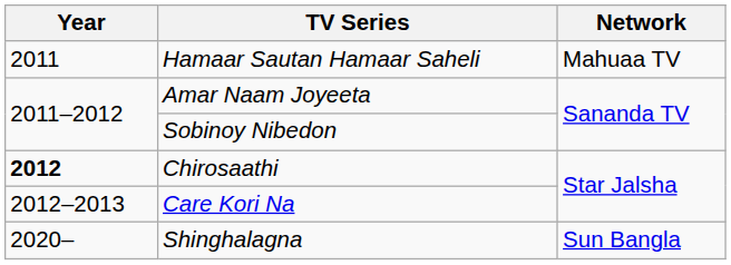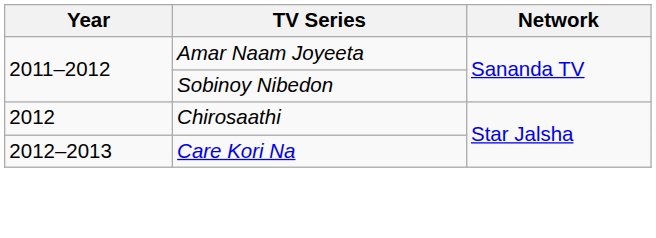 <table class="sortable wikitable" class="wikitable" style="width:40%;">
 <tr>
 <th>Year</th>
 <th>TV Series</th>
 <th>Network</th>
-</tr>
-<tr>
-<td>2011</td>
-<td><em>Hamaar Sautan Hamaar Saheli</em></td>
-<td>Mahuaa TV</td>
 </tr>
 <tr>
 <td rowspan="2">2011–2012</td>
 <td><em>Amar Naam Joyeeta</em></td>
 <td rowspan="2"><a href='#'>Sananda TV</a></td>
 </tr>
 <tr>
 <td><em>Sobinoy Nibedon</em></td>
 </tr>
 <tr>
-<td><strong>2012</strong></td>
+<td>2012</td>
 <td><em>Chirosaathi</em></td>
 <td rowspan="2"><a href='#'>Star Jalsha</a></td>
 </tr>
 <tr>
 <td>2012–2013</td>
 <td><em><a href='#'>Care Kori Na</a></em></td>
 </tr>
-<tr>
-<td>2020–</td>
-<td><em>Shinghalagna</em></td>
-<td><a href='#'>Sun Bangla</a></td>
-</tr>
 </table>
